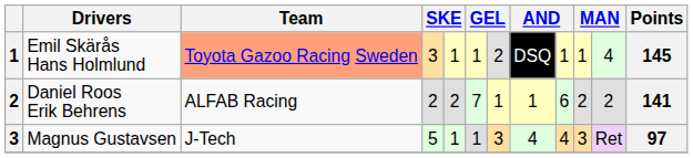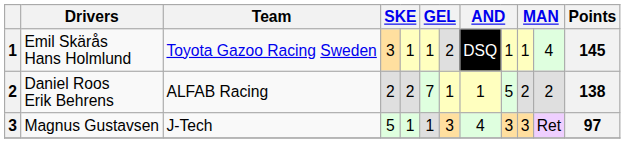 <table class="wikitable" style="font-size:85%; text-align:center;">
 <tr>
 <th></th>
 <th>Drivers</th>
 <th>Team</th>
 <th colspan="2"><a href='#'>SKE</a><br></th>
 <th colspan="2"><a href='#'>GEL</a><br></th>
 <th colspan="2"><a href='#'>AND</a><br></th>
 <th colspan="2"><a href='#'>MAN</a><br></th>
 <th>Points</th>
 </tr>
 <tr>
 <th>1</th>
 <td align="left"> Emil Skärås<br> Hans Holmlund</td>
-<td align="left" style="background: lightsalmon;"> <a href='#'>Toyota Gazoo Racing</a> <a href='#'>Sweden</a></td>
+<td align="left"> <a href='#'>Toyota Gazoo Racing</a> <a href='#'>Sweden</a></td>
 <td style="background:#ffdf9f;">3</td>
 <td style="background:#ffffbf;">1</td>
 <td style="background:#ffffbf;">1</td>
 <td style="background:#dfdfdf;">2</td>
 <td style="background:#000; color:white;">DSQ</td>
 <td style="background:#ffffbf;">1</td>
 <td style="background:#ffffbf;">1</td>
 <td style="background:#dfffdf;">4</td>
 <th>145</th>
 </tr>
 <tr>
 <th>2</th>
 <td align="left"> Daniel Roos<br> Erik Behrens</td>
 <td align="left"> ALFAB Racing</td>
 <td style="background:#dfdfdf;">2</td>
 <td style="background:#dfdfdf;">2</td>
 <td style="background:#dfffdf;">7</td>
 <td style="background:#ffffbf;">1</td>
 <td style="background:#ffffbf;">1</td>
-<td style="background:#dfffdf;">6</td>
+<td style="background:#dfffdf;">5</td>
 <td style="background:#dfdfdf;">2</td>
 <td style="background:#dfdfdf;">2</td>
-<th>141</th>
+<th>138</th>
 </tr>
 <tr>
 <th>3</th>
 <td align="left"> Magnus Gustavsen</td>
 <td align="left"> J-Tech</td>
 <td style="background:#dfffdf;">5</td>
 <td style="background:#dfffdf;">1</td>
 <td style="background:#dfdfdf;">1</td>
 <td style="background:#ffdf9f;">3</td>
 <td style="background:#dfffdf;">4</td>
-<td style="background:#ffdf9f;">4</td>
+<td style="background:#ffdf9f;">3</td>
 <td style="background:#ffdf9f;">3</td>
 <td style="background:#efcfff;">Ret</td>
 <th>97</th>
 </tr>
 <tr>
 </tr>
 </table>
